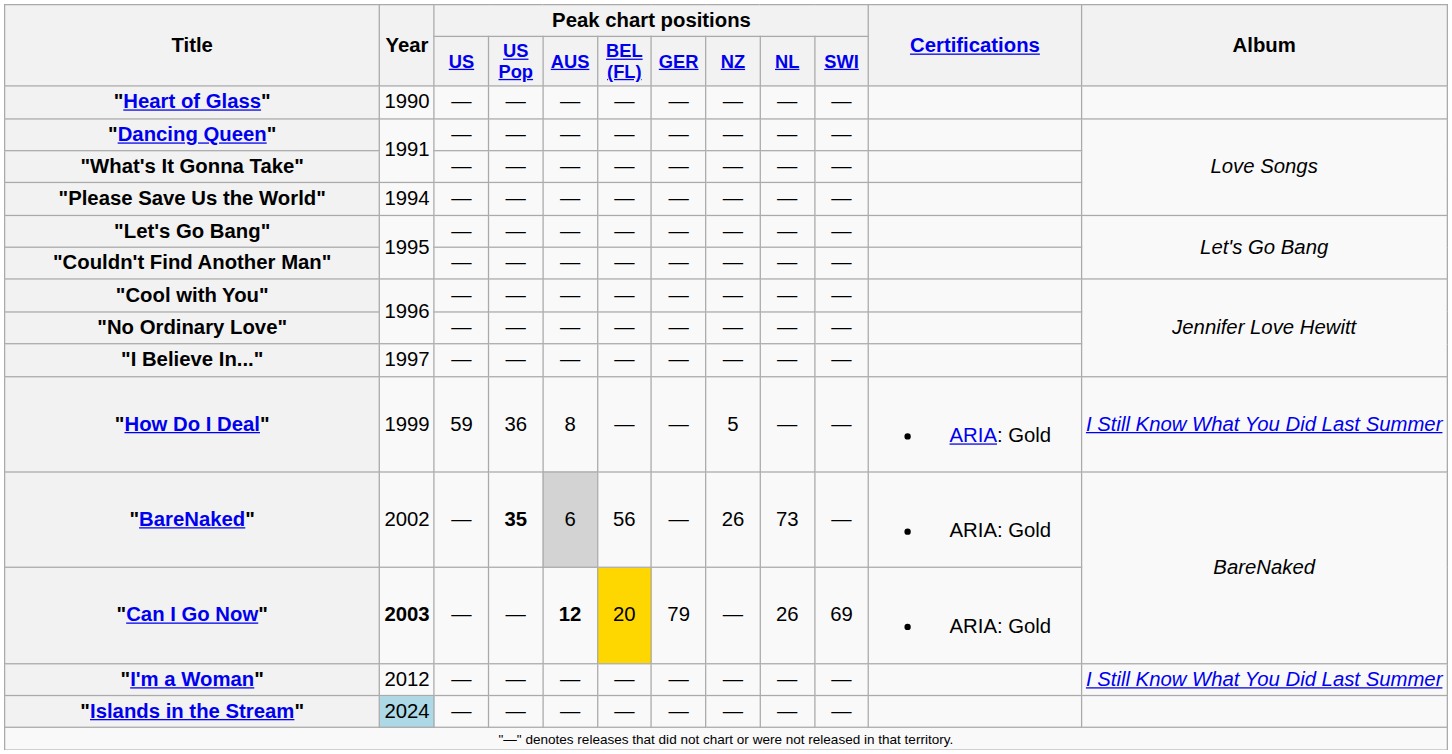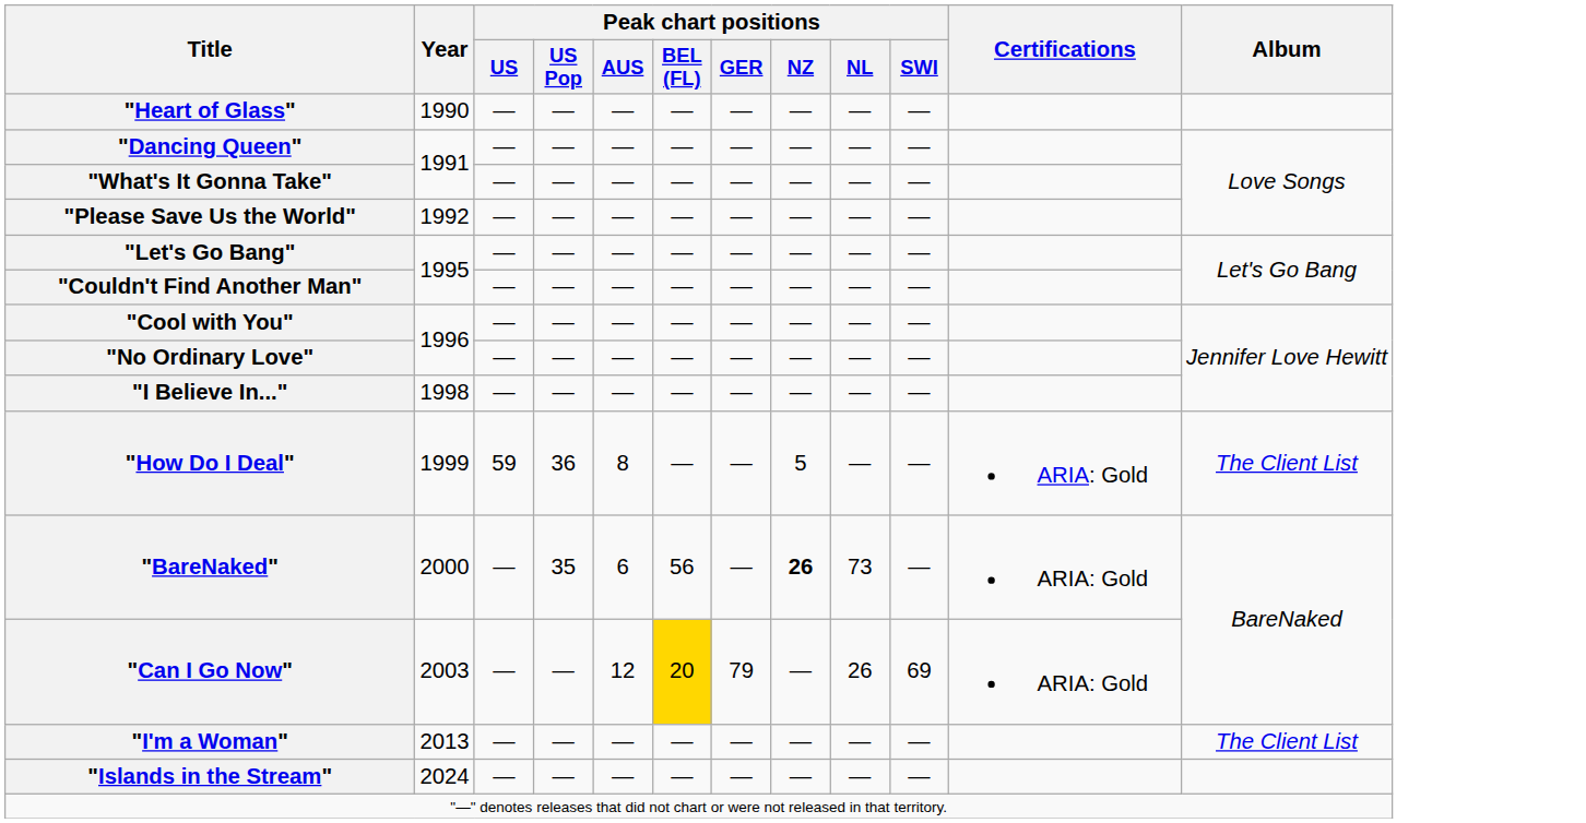 <table class="wikitable plainrowheaders" style="text-align:center;" border="1">
 <tr>
 <th scope="col" rowspan="2" style="width:18em;">Title</th>
 <th scope="col" rowspan="2">Year</th>
 <th scope="col" colspan="8">Peak chart positions</th>
 <th scope="col" rowspan="2" style="width:10em;"><a href='#'>Certifications</a></th>
 <th scope="col" rowspan="2">Album</th>
 </tr>
 <tr>
 <th scope="col" style="width:2.5em;font-size:90%;"><a href='#'>US</a><br></th>
 <th scope="col" style="width:2.5em;font-size:90%;"><a href='#'>US<br>Pop</a><br></th>
 <th scope="col" style="width:2.5em;font-size:90%;"><a href='#'>AUS</a><br></th>
 <th scope="col" style="width:2.5em;font-size:90%;"><a href='#'>BEL<br>(FL)</a><br></th>
 <th scope="col" style="width:2.5em;font-size:90%;"><a href='#'>GER</a><br></th>
 <th scope="col" style="width:2.5em;font-size:90%;"><a href='#'>NZ</a><br></th>
 <th scope="col" style="width:2.5em;font-size:90%;"><a href='#'>NL</a><br></th>
 <th scope="col" style="width:2.5em;font-size:90%;"><a href='#'>SWI</a><br></th>
 </tr>
 <tr>
 <th scope="row">"<a href='#'>Heart of Glass</a>"</th>
 <td>1990</td>
 <td>—</td>
 <td>—</td>
 <td>—</td>
 <td>—</td>
 <td>—</td>
 <td>—</td>
 <td>—</td>
 <td>—</td>
 <td></td>
 <td></td>
 </tr>
 <tr>
 <th scope="row">"<a href='#'>Dancing Queen</a>"</th>
 <td rowspan=2>1991</td>
 <td>—</td>
 <td>—</td>
 <td>—</td>
 <td>—</td>
 <td>—</td>
 <td>—</td>
 <td>—</td>
 <td>—</td>
 <td></td>
 <td rowspan=3><em>Love Songs</em></td>
 </tr>
 <tr>
 <th scope="row">"What's It Gonna Take"</th>
 <td>—</td>
 <td>—</td>
 <td>—</td>
 <td>—</td>
 <td>—</td>
 <td>—</td>
 <td>—</td>
 <td>—</td>
 <td></td>
 </tr>
 <tr>
 <th scope="row">"Please Save Us the World"</th>
-<td>1994</td>
+<td>1992</td>
 <td>—</td>
 <td>—</td>
 <td>—</td>
 <td>—</td>
 <td>—</td>
 <td>—</td>
 <td>—</td>
 <td>—</td>
 <td></td>
 </tr>
 <tr>
 <th scope="row">"Let's Go Bang"</th>
 <td rowspan=2>1995</td>
 <td>—</td>
 <td>—</td>
 <td>—</td>
 <td>—</td>
 <td>—</td>
 <td>—</td>
 <td>—</td>
 <td>—</td>
 <td></td>
 <td rowspan=2><em>Let's Go Bang</em></td>
 </tr>
 <tr>
 <th scope="row">"Couldn't Find Another Man"</th>
 <td>—</td>
 <td>—</td>
 <td>—</td>
 <td>—</td>
 <td>—</td>
 <td>—</td>
 <td>—</td>
 <td>—</td>
 <td></td>
 </tr>
 <tr>
 <th scope="row">"Cool with You"</th>
 <td rowspan=2>1996</td>
 <td>—</td>
 <td>—</td>
 <td>—</td>
 <td>—</td>
 <td>—</td>
 <td>—</td>
 <td>—</td>
 <td>—</td>
 <td></td>
 <td rowspan=3><em>Jennifer Love Hewitt</em></td>
 </tr>
 <tr>
 <th scope="row">"No Ordinary Love"</th>
 <td>—</td>
 <td>—</td>
 <td>—</td>
 <td>—</td>
 <td>—</td>
 <td>—</td>
 <td>—</td>
 <td>—</td>
 <td></td>
 </tr>
 <tr>
 <th scope="row">"I Believe In..."</th>
-<td>1997</td>
+<td>1998</td>
 <td>—</td>
 <td>—</td>
 <td>—</td>
 <td>—</td>
 <td>—</td>
 <td>—</td>
 <td>—</td>
 <td>—</td>
 <td></td>
 </tr>
 <tr>
 <th scope="row">"<a href='#'>How Do I Deal</a>"</th>
 <td>1999</td>
 <td>59</td>
 <td>36</td>
 <td>8</td>
 <td>—</td>
 <td>—</td>
 <td>5</td>
 <td>—</td>
 <td>—</td>
 <td><br><ul><li><a href='#'>ARIA</a>: Gold</li></ul></td>
-<td><em><a href='#'>I Still Know What You Did Last Summer</a></em></td>
+<td><em><a href='#'>The Client List</a></em></td>
 </tr>
 <tr>
 <th scope="row">"<a href='#'>BareNaked</a>"</th>
-<td>2002</td>
+<td>2000</td>
 <td>—</td>
-<td><strong>35</strong></td>
-<td style="background: lightgrey;">6</td>
+<td>35</td>
+<td>6</td>
 <td>56</td>
 <td>—</td>
-<td>26</td>
+<td><strong>26</strong></td>
 <td>73</td>
 <td>—</td>
 <td><br><ul><li>ARIA: Gold</li></ul></td>
 <td rowspan=2><em>BareNaked</em></td>
 </tr>
 <tr>
 <th scope="row">"<a href='#'>Can I Go Now</a>"</th>
-<td><strong>2003</strong></td>
+<td>2003</td>
 <td>—</td>
 <td>—</td>
-<td><strong>12</strong></td>
+<td>12</td>
 <td style="background: gold;">20</td>
 <td>79</td>
 <td>—</td>
 <td>26</td>
 <td>69</td>
 <td><br><ul><li>ARIA: Gold</li></ul></td>
 </tr>
 <tr>
 <th scope="row">"<a href='#'>I'm a Woman</a>"</th>
-<td>2012</td>
+<td>2013</td>
 <td>—</td>
 <td>—</td>
 <td>—</td>
 <td>—</td>
 <td>—</td>
 <td>—</td>
 <td>—</td>
 <td>—</td>
 <td></td>
-<td><em><a href='#'>I Still Know What You Did Last Summer</a></em></td>
+<td><em><a href='#'>The Client List</a></em></td>
 </tr>
 <tr>
 <th scope="row">"<a href='#'>Islands in the Stream</a>"</th>
-<td style="background: lightblue;">2024</td>
+<td>2024</td>
 <td>—</td>
 <td>—</td>
 <td>—</td>
 <td>—</td>
 <td>—</td>
 <td>—</td>
 <td>—</td>
 <td>—</td>
 <td></td>
 <td></td>
 </tr>
 <tr>
 <td align="center" colspan="15" style="font-size:8pt">"—" denotes releases that did not chart or were not released in that territory.</td>
 </tr>
 </table>
